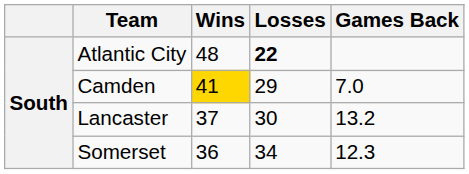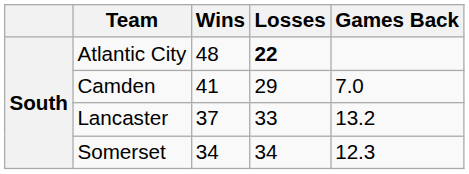 <table class="wikitable">
 <tr>
 <th></th>
 <th>Team</th>
 <th>Wins</th>
 <th>Losses</th>
 <th>Games Back</th>
 </tr>
 <tr>
 <th rowspan="4">South</th>
 <td>Atlantic City</td>
 <td>48</td>
 <td><strong>22</strong></td>
 <td> </td>
 </tr>
 <tr>
 <td>Camden</td>
-<td style="background: gold;">41</td>
+<td>41</td>
 <td>29</td>
 <td>7.0</td>
 </tr>
 <tr>
 <td>Lancaster</td>
 <td>37</td>
-<td>30</td>
+<td>33</td>
 <td>13.2</td>
 </tr>
 <tr>
 <td>Somerset</td>
-<td>36</td>
+<td>34</td>
 <td>34</td>
 <td>12.3</td>
 </tr>
 </table>
